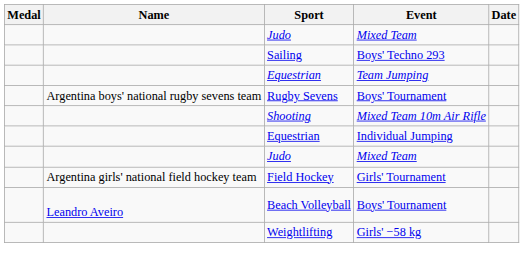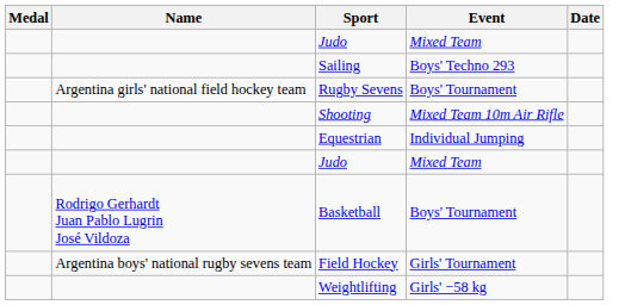 <table class="wikitable sortable" style="font-size: 95%;">
 <tr>
 <th>Medal</th>
 <th>Name</th>
 <th>Sport</th>
 <th>Event</th>
 <th>Date</th>
 </tr>
 <tr>
 <td><em></em></td>
 <td><em> </em></td>
 <td><em><a href='#'>Judo</a></em></td>
 <td><em><a href='#'>Mixed Team</a></em></td>
 <td><em></em></td>
 </tr>
 <tr>
 <td></td>
 <td></td>
 <td><a href='#'>Sailing</a></td>
 <td><a href='#'>Boys' Techno 293</a></td>
 <td></td>
 </tr>
 <tr>
-<td><em></em></td>
-<td><em></em></td>
-<td><em><a href='#'>Equestrian</a> </em></td>
-<td><em><a href='#'>Team Jumping</a></em></td>
-<td><em></em></td>
-</tr>
-<tr>
 <td></td>
-<td>Argentina boys' national rugby sevens team</td>
+<td>Argentina girls' national field hockey team</td>
 <td><a href='#'>Rugby Sevens</a></td>
 <td><a href='#'>Boys' Tournament</a></td>
 <td></td>
 </tr>
 <tr>
 <td><em></em></td>
 <td><em></em></td>
 <td><em><a href='#'>Shooting</a> </em></td>
 <td><em><a href='#'>Mixed Team 10m Air Rifle</a> </em></td>
 <td><em></em></td>
 </tr>
 <tr>
 <td></td>
 <td></td>
 <td><a href='#'>Equestrian</a></td>
 <td><a href='#'>Individual Jumping</a></td>
 <td></td>
 </tr>
 <tr>
 <td><em></em></td>
 <td><em></em></td>
 <td><em><a href='#'>Judo</a></em></td>
 <td><em><a href='#'>Mixed Team</a></em></td>
 <td><em></em></td>
 </tr>
 <tr>
 <td></td>
-<td>Argentina girls' national field hockey team</td>
-<td><a href='#'>Field Hockey</a></td>
-<td><a href='#'>Girls' Tournament</a></td>
+<td><br><a href='#'>Rodrigo Gerhardt</a><br><a href='#'>Juan Pablo Lugrin</a><br><a href='#'>José Vildoza</a></td>
+<td><a href='#'>Basketball</a></td>
+<td><a href='#'>Boys' Tournament</a></td>
 <td></td>
 </tr>
 <tr>
 <td></td>
-<td><br><a href='#'>Leandro Aveiro</a></td>
-<td><a href='#'>Beach Volleyball</a></td>
-<td><a href='#'>Boys' Tournament</a></td>
+<td>Argentina boys' national rugby sevens team</td>
+<td><a href='#'>Field Hockey</a></td>
+<td><a href='#'>Girls' Tournament</a></td>
 <td></td>
 </tr>
 <tr>
 <td></td>
 <td></td>
 <td><a href='#'>Weightlifting</a></td>
 <td><a href='#'>Girls' −58 kg</a></td>
 <td></td>
 </tr>
 </table>
